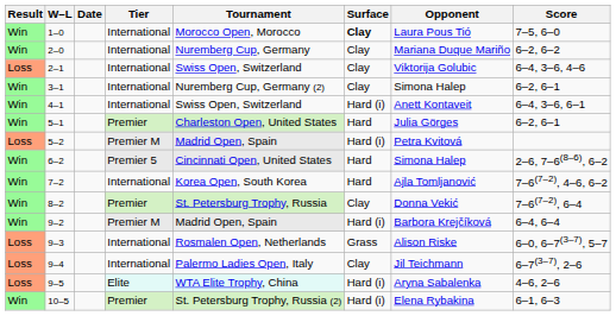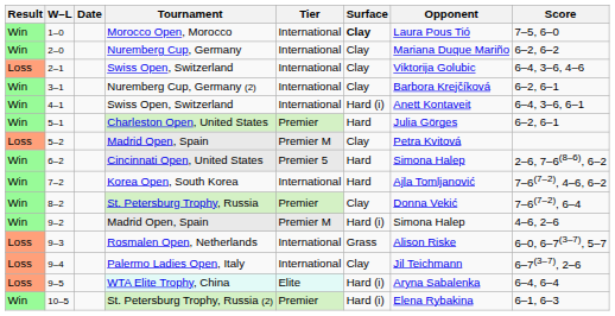 <table class="sortable wikitable">
 <tr>
 <th>Result</th>
 <th class=unsortable>W–L</th>
 <th>Date</th>
+<th>Tournament</th>
 <th>Tier</th>
-<th>Tournament</th>
 <th>Surface</th>
 <th>Opponent</th>
 <th class=unsortable>Score</th>
 </tr>
 <tr>
 <td style=background:#98fb98>Win</td>
 <td><small>1–0</small></td>
 <td><a href='#'></a></td>
+<td><a href='#'>Morocco Open</a>, Morocco</td>
 <td>International</td>
-<td><a href='#'>Morocco Open</a>, Morocco</td>
 <td><strong>Clay</strong></td>
 <td> <a href='#'>Laura Pous Tió</a></td>
 <td>7–5, 6–0</td>
 </tr>
 <tr>
 <td style=background:#98fb98>Win</td>
 <td><small>2–0</small></td>
 <td><a href='#'></a></td>
+<td><a href='#'>Nuremberg Cup</a>, Germany</td>
 <td>International</td>
-<td><a href='#'>Nuremberg Cup</a>, Germany</td>
 <td>Clay</td>
 <td> <a href='#'>Mariana Duque Mariño</a></td>
 <td>6–2, 6–2</td>
 </tr>
 <tr>
 <td style=background:#ffa07a>Loss</td>
 <td><small>2–1</small></td>
 <td><a href='#'></a></td>
+<td><a href='#'>Swiss Open</a>, Switzerland</td>
 <td>International</td>
-<td><a href='#'>Swiss Open</a>, Switzerland</td>
 <td>Clay</td>
 <td> <a href='#'>Viktorija Golubic</a></td>
 <td>6–4, 3–6, 4–6</td>
 </tr>
 <tr>
 <td style=background:#98fb98>Win</td>
 <td><small>3–1</small></td>
 <td><a href='#'></a></td>
+<td>Nuremberg Cup, Germany <small>(2)</small></td>
 <td>International</td>
-<td>Nuremberg Cup, Germany <small>(2)</small></td>
 <td>Clay</td>
-<td> Simona Halep</td>
+<td> <a href='#'>Barbora Krejčíková</a></td>
 <td>6–2, 6–1</td>
 </tr>
 <tr>
 <td style=background:#98fb98>Win</td>
 <td><small>4–1</small></td>
 <td><a href='#'></a></td>
+<td>Swiss Open, Switzerland</td>
 <td>International</td>
-<td>Swiss Open, Switzerland</td>
 <td>Hard (i)</td>
 <td> <a href='#'>Anett Kontaveit</a></td>
 <td>6–4, 3–6, 6–1</td>
 </tr>
 <tr>
 <td style=background:#98fb98>Win</td>
 <td><small>5–1</small></td>
 <td><a href='#'></a></td>
+<td style=background:#d4f1c5><a href='#'>Charleston Open</a>, United States</td>
 <td style=background:#d4f1c5>Premier</td>
-<td style=background:#d4f1c5><a href='#'>Charleston Open</a>, United States</td>
 <td>Hard</td>
 <td> <a href='#'>Julia Görges</a></td>
 <td>6–2, 6–1</td>
 </tr>
 <tr>
 <td style=background:#ffa07a>Loss</td>
 <td><small>5–2</small></td>
 <td><a href='#'></a></td>
+<td style=background:#e9e9e9><a href='#'>Madrid Open</a>, Spain</td>
 <td style=background:#e9e9e9>Premier M</td>
-<td style=background:#e9e9e9><a href='#'>Madrid Open</a>, Spain</td>
-<td>Hard (i)</td>
+<td>Clay</td>
 <td> <a href='#'>Petra Kvitová</a></td>
 <td></td>
 </tr>
 <tr>
 <td style=background:#98fb98>Win</td>
 <td><small>6–2</small></td>
 <td><a href='#'></a></td>
+<td style=background:#e9e9e9><a href='#'>Cincinnati Open</a>, United States</td>
 <td style=background:#e9e9e9>Premier 5</td>
-<td style=background:#e9e9e9><a href='#'>Cincinnati Open</a>, United States</td>
 <td>Hard</td>
 <td> <a href='#'>Simona Halep</a></td>
 <td>2–6, 7–6<sup>(8–6)</sup>, 6–2</td>
 </tr>
 <tr>
 <td style=background:#98fb98>Win</td>
 <td><small>7–2</small></td>
 <td><a href='#'></a></td>
+<td><a href='#'>Korea Open</a>, South Korea</td>
 <td>International</td>
-<td><a href='#'>Korea Open</a>, South Korea</td>
 <td>Hard</td>
 <td> <a href='#'>Ajla Tomljanović</a></td>
 <td>7–6<sup>(7–2)</sup>, 4–6, 6–2</td>
 </tr>
 <tr>
 <td style=background:#98fb98>Win</td>
 <td><small>8–2</small></td>
 <td><a href='#'></a></td>
+<td style=background:#d4f1c5><a href='#'>St. Petersburg Trophy</a>, Russia</td>
 <td style=background:#d4f1c5>Premier</td>
-<td style=background:#d4f1c5><a href='#'>St. Petersburg Trophy</a>, Russia</td>
 <td>Clay</td>
 <td> <a href='#'>Donna Vekić</a></td>
 <td>7–6<sup>(7–2)</sup>, 6–4</td>
 </tr>
 <tr>
 <td style=background:#98fb98>Win</td>
 <td><small>9–2</small></td>
 <td><a href='#'></a></td>
+<td style=background:#e9e9e9>Madrid Open, Spain</td>
 <td style=background:#e9e9e9>Premier M</td>
-<td style=background:#e9e9e9>Madrid Open, Spain</td>
 <td>Hard (i)</td>
-<td> <a href='#'>Barbora Krejčíková</a></td>
-<td>6–4, 6–4</td>
+<td> Simona Halep</td>
+<td>4–6, 2–6</td>
 </tr>
 <tr>
 <td style=background:#ffa07a>Loss</td>
 <td><small>9–3</small></td>
 <td><a href='#'></a></td>
+<td><a href='#'>Rosmalen Open</a>, Netherlands</td>
 <td>International</td>
-<td><a href='#'>Rosmalen Open</a>, Netherlands</td>
 <td>Grass</td>
 <td> <a href='#'>Alison Riske</a></td>
 <td>6–0, 6–7<sup>(3–7)</sup>, 5–7</td>
 </tr>
 <tr>
 <td style=background:#ffa07a>Loss</td>
 <td><small>9–4</small></td>
 <td><a href='#'></a></td>
+<td><a href='#'>Palermo Ladies Open</a>, Italy</td>
 <td>International</td>
-<td><a href='#'>Palermo Ladies Open</a>, Italy</td>
 <td>Clay</td>
 <td> <a href='#'>Jil Teichmann</a></td>
 <td>6–7<sup>(3–7)</sup>, 2–6</td>
 </tr>
 <tr>
 <td style=background:#ffa07a>Loss</td>
 <td><small>9–5</small></td>
 <td><a href='#'></a></td>
+<td bgcolor=E2FAF7><a href='#'>WTA Elite Trophy</a>, China</td>
 <td bgcolor=E2FAF7>Elite</td>
-<td bgcolor=E2FAF7><a href='#'>WTA Elite Trophy</a>, China</td>
 <td>Hard (i)</td>
 <td> <a href='#'>Aryna Sabalenka</a></td>
-<td>4–6, 2–6</td>
+<td>6–4, 6–4</td>
 </tr>
 <tr>
 <td style=background:#98fb98>Win</td>
 <td><small>10–5</small></td>
 <td><a href='#'></a></td>
+<td style=background:#d4f1c5>St. Petersburg Trophy, Russia <small>(2)</small></td>
 <td style=background:#d4f1c5>Premier</td>
-<td style=background:#d4f1c5>St. Petersburg Trophy, Russia <small>(2)</small></td>
 <td>Hard (i)</td>
 <td> <a href='#'>Elena Rybakina</a></td>
 <td>6–1, 6–3</td>
 </tr>
 </table>
